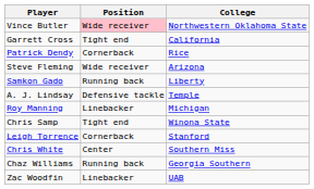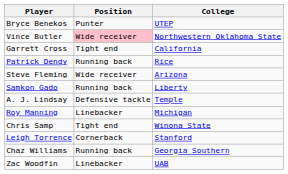 <table class="wikitable">
 <tr>
 <th>Player</th>
 <th>Position</th>
 <th>College</th>
+</tr>
+<tr>
+<td>Bryce Benekos</td>
+<td>Punter</td>
+<td><a href='#'>UTEP</a></td>
 </tr>
 <tr>
 <td>Vince Butler</td>
 <td style="background: pink;">Wide receiver</td>
 <td><a href='#'>Northwestern Oklahoma State</a></td>
 </tr>
 <tr>
 <td>Garrett Cross</td>
 <td>Tight end</td>
 <td><a href='#'>California</a></td>
 </tr>
 <tr>
 <td><a href='#'>Patrick Dendy</a></td>
-<td>Cornerback</td>
+<td>Running back</td>
 <td><a href='#'>Rice</a></td>
 </tr>
 <tr>
 <td>Steve Fleming</td>
 <td>Wide receiver</td>
 <td><a href='#'>Arizona</a></td>
 </tr>
 <tr>
 <td><a href='#'>Samkon Gado</a></td>
 <td>Running back</td>
 <td><a href='#'>Liberty</a></td>
 </tr>
 <tr>
 <td>A. J. Lindsay</td>
 <td>Defensive tackle</td>
 <td><a href='#'>Temple</a></td>
 </tr>
 <tr>
 <td><a href='#'>Roy Manning</a></td>
 <td>Linebacker</td>
 <td><a href='#'>Michigan</a></td>
 </tr>
 <tr>
 <td>Chris Samp</td>
 <td>Tight end</td>
 <td><a href='#'>Winona State</a></td>
 </tr>
 <tr>
 <td><a href='#'>Leigh Torrence</a></td>
 <td>Cornerback</td>
 <td><a href='#'>Stanford</a></td>
 </tr>
 <tr>
-<td><a href='#'>Chris White</a></td>
-<td>Center</td>
-<td><a href='#'>Southern Miss</a></td>
-</tr>
-<tr>
 <td>Chaz Williams</td>
 <td>Running back</td>
 <td><a href='#'>Georgia Southern</a></td>
 </tr>
 <tr>
 <td>Zac Woodfin</td>
 <td>Linebacker</td>
 <td><a href='#'>UAB</a></td>
 </tr>
 </table>
